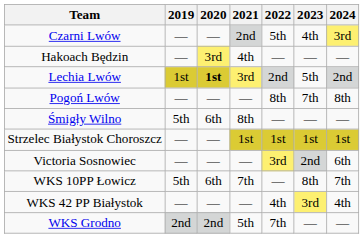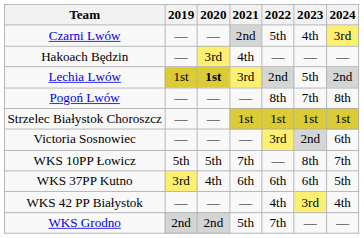 <table class="wikitable" style="text-align: center">
 <tr>
 <th>Team</th>
 <th>2019</th>
 <th>2020</th>
 <th>2021</th>
 <th>2022</th>
 <th>2023</th>
 <th>2024</th>
 </tr>
 <tr>
 <td><a href='#'>Czarni Lwów</a></td>
 <td>—</td>
 <td>—</td>
 <td bgcolor="#d4d6d6">2nd</td>
 <td>5th</td>
 <td>4th</td>
 <td bgcolor="#fdf071">3rd</td>
 </tr>
 <tr>
 <td>Hakoach Będzin</td>
 <td>—</td>
 <td bgcolor="#fdf071">3rd</td>
 <td>4th</td>
 <td>—</td>
 <td>—</td>
 <td>—</td>
 </tr>
 <tr>
 <td><a href='#'>Lechia Lwów</a></td>
 <td bgcolor="#dbcb34">1st</td>
 <td bgcolor="#dbcb34"><strong>1st</strong></td>
 <td bgcolor="#fdf071">3rd</td>
 <td bgcolor="#d4d6d6">2nd</td>
 <td>5th</td>
 <td bgcolor="#d4d6d6">2nd</td>
 </tr>
 <tr>
 <td><a href='#'>Pogoń Lwów</a></td>
 <td>—</td>
 <td>—</td>
 <td>—</td>
 <td>8th</td>
 <td>7th</td>
 <td>8th</td>
 </tr>
 <tr>
-<td><a href='#'>Śmigły Wilno</a></td>
-<td>5th</td>
-<td>6th</td>
-<td>8th</td>
-<td>—</td>
-<td>—</td>
-<td>—</td>
-</tr>
-<tr>
 <td>Strzelec Białystok Choroszcz</td>
 <td>—</td>
 <td>—</td>
 <td bgcolor="#dbcb34">1st</td>
 <td bgcolor="#dbcb34">1st</td>
 <td bgcolor="#dbcb34">1st</td>
 <td bgcolor="#dbcb34">1st</td>
 </tr>
 <tr>
 <td>Victoria Sosnowiec</td>
 <td>—</td>
 <td>—</td>
 <td>—</td>
 <td bgcolor="#fdf071">3rd</td>
 <td bgcolor="#d4d6d6">2nd</td>
 <td>6th</td>
 </tr>
 <tr>
 <td>WKS 10PP Łowicz</td>
 <td>5th</td>
-<td>6th</td>
+<td>5th</td>
 <td>7th</td>
 <td>—</td>
 <td>8th</td>
 <td>7th</td>
+</tr>
+<tr>
+<td>WKS 37PP Kutno</td>
+<td bgcolor="#fdf071">3rd</td>
+<td>4th</td>
+<td>6th</td>
+<td>6th</td>
+<td>6th</td>
+<td>5th</td>
 </tr>
 <tr>
 <td>WKS 42 PP Białystok</td>
 <td>—</td>
 <td>—</td>
 <td>—</td>
 <td>4th</td>
 <td bgcolor="#fdf071">3rd</td>
 <td>4th</td>
 </tr>
 <tr>
 <td><a href='#'>WKS Grodno</a></td>
 <td bgcolor="#d4d6d6">2nd</td>
 <td bgcolor="#d4d6d6">2nd</td>
 <td>5th</td>
 <td>7th</td>
 <td>—</td>
 <td>—</td>
 </tr>
 </table>
